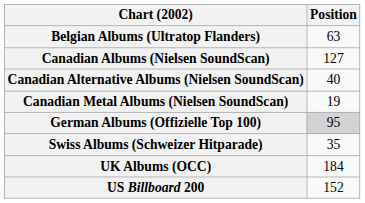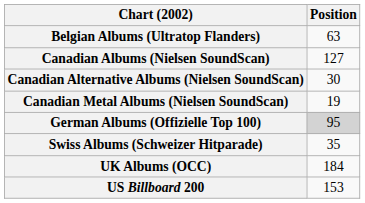 <table class="wikitable sortable plainrowheaders" style="text-align:center">
 <tr>
 <th>Chart (2002)</th>
 <th>Position</th>
 </tr>
 <tr>
 <th scope="row">Belgian Albums (Ultratop Flanders)</th>
 <td>63</td>
 </tr>
 <tr>
 <th scope="row">Canadian Albums (Nielsen SoundScan)</th>
 <td>127</td>
 </tr>
 <tr>
 <th scope="row">Canadian Alternative Albums (Nielsen SoundScan)</th>
-<td>40</td>
+<td>30</td>
 </tr>
 <tr>
 <th scope="row">Canadian Metal Albums (Nielsen SoundScan)</th>
 <td>19</td>
 </tr>
 <tr>
 <th scope="row">German Albums (Offizielle Top 100)</th>
 <td style="background: lightgrey;">95</td>
 </tr>
 <tr>
 <th scope="row">Swiss Albums (Schweizer Hitparade)</th>
 <td>35</td>
 </tr>
 <tr>
 <th scope="row">UK Albums (OCC)</th>
 <td>184</td>
 </tr>
 <tr>
 <th scope="row">US <em>Billboard</em> 200</th>
-<td>152</td>
+<td>153</td>
 </tr>
 </table>
